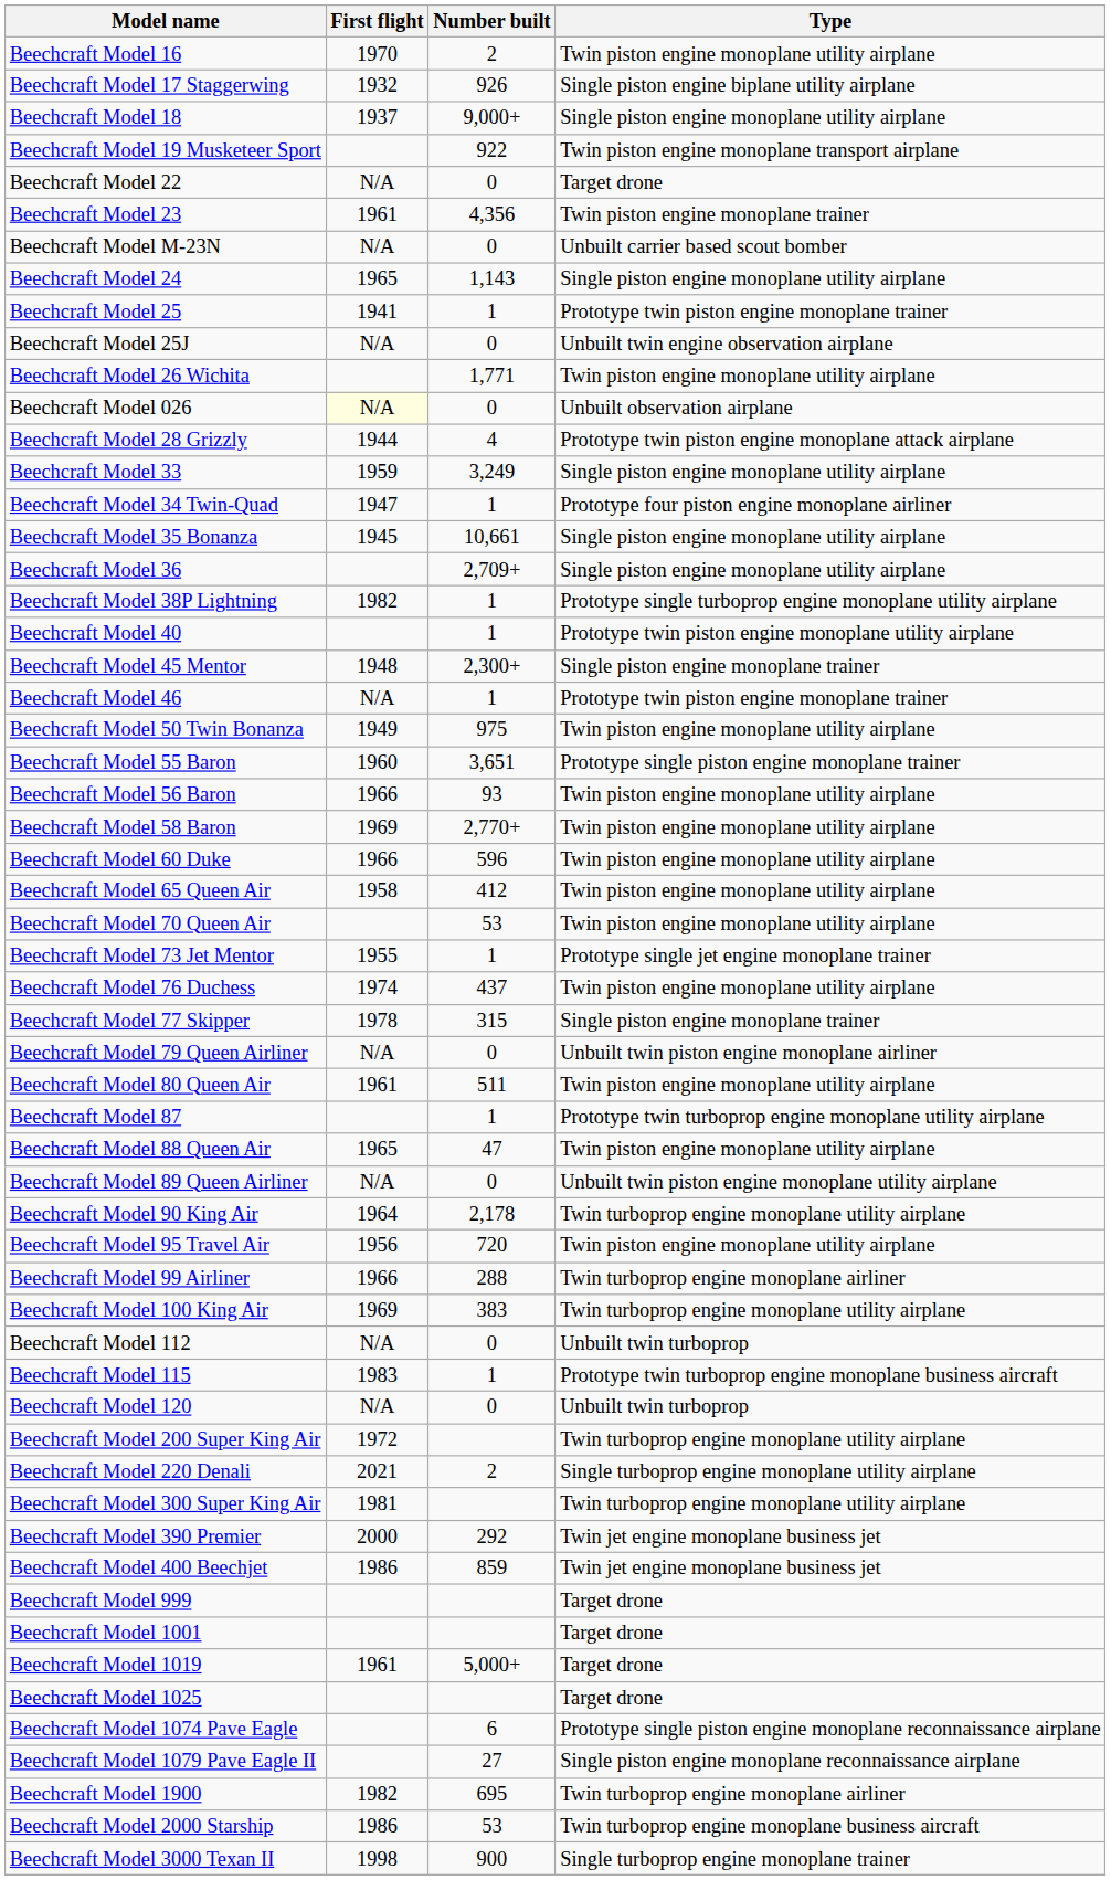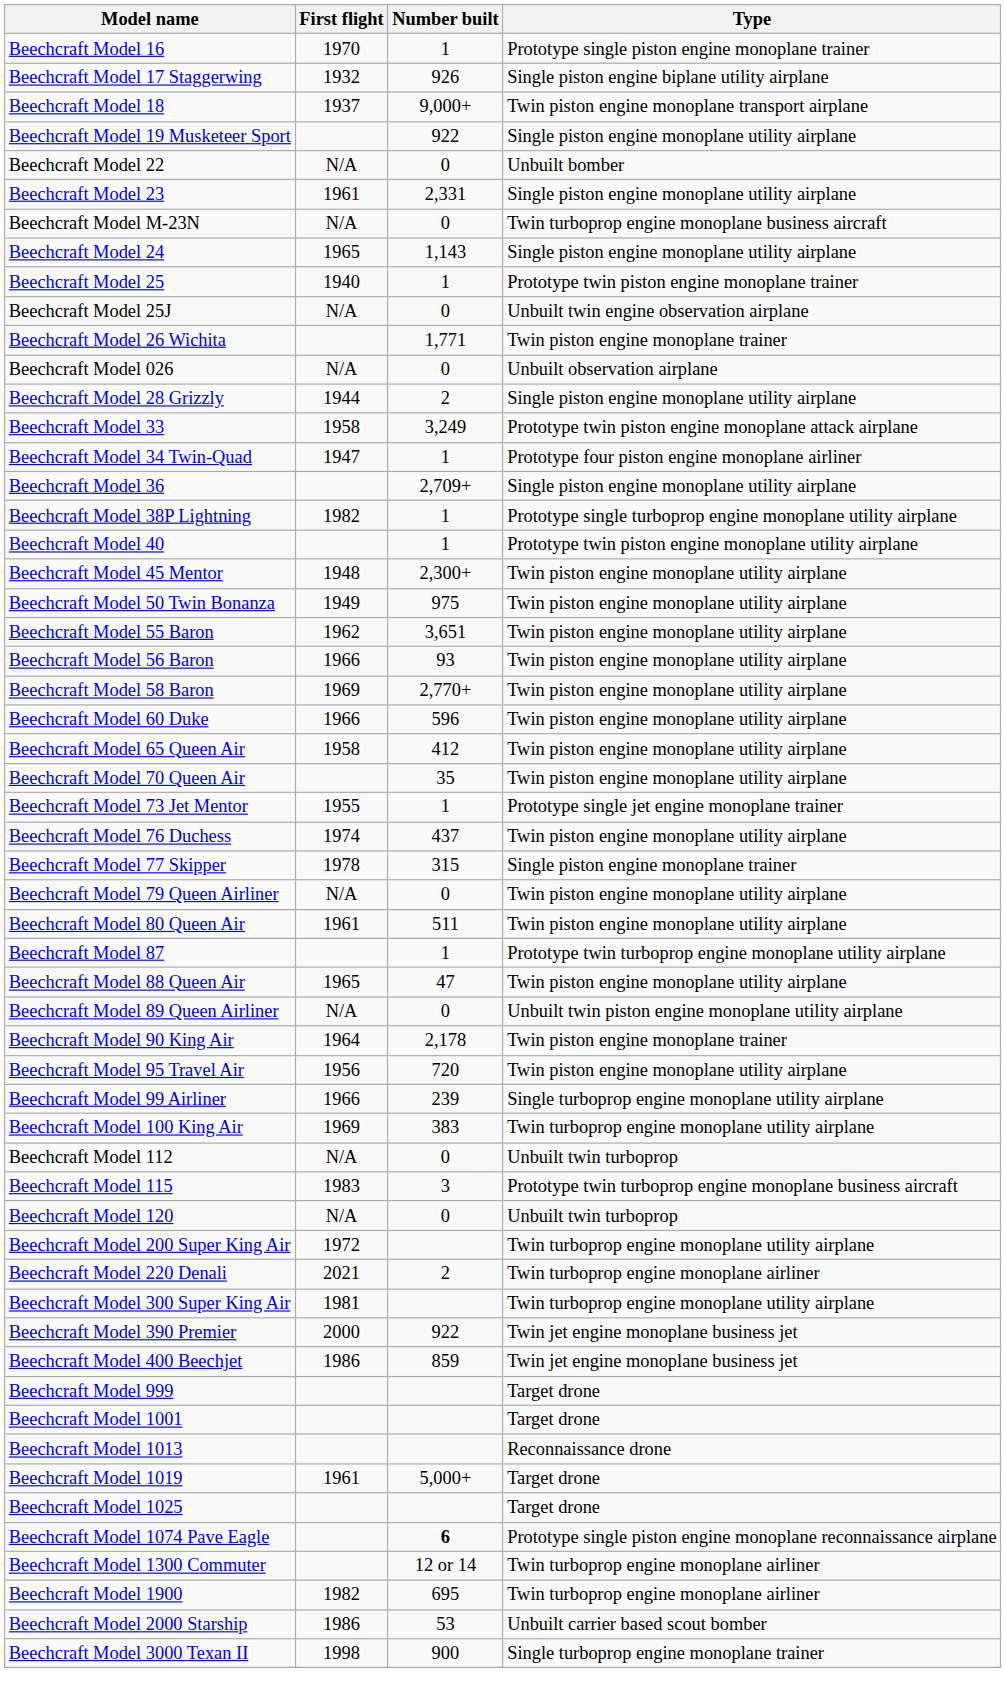 <table class="wikitable sortable">
 <tr>
 <th>Model name</th>
 <th>First flight</th>
 <th data-sort-type=number>Number built</th>
 <th>Type</th>
 </tr>
 <tr>
 <td align=left><a href='#'>Beechcraft Model 16</a></td>
 <td align=center>1970</td>
-<td align=center>2</td>
-<td align=left>Twin piston engine monoplane utility airplane</td>
+<td align=center>1</td>
+<td align=left>Prototype single piston engine monoplane trainer</td>
 </tr>
 <tr>
 <td align=left><a href='#'>Beechcraft Model 17 Staggerwing</a></td>
 <td align=center>1932</td>
 <td align=center>926</td>
 <td align=left>Single piston engine biplane utility airplane</td>
 </tr>
 <tr>
 <td align=left><a href='#'>Beechcraft Model 18</a></td>
 <td align=center>1937</td>
 <td align=center>9,000+</td>
-<td align=left>Single piston engine monoplane utility airplane</td>
+<td align=left>Twin piston engine monoplane transport airplane</td>
 </tr>
 <tr>
 <td align=left><a href='#'>Beechcraft Model 19 Musketeer Sport</a></td>
 <td align=center></td>
 <td align=center>922</td>
-<td align=left>Twin piston engine monoplane transport airplane</td>
+<td align=left>Single piston engine monoplane utility airplane</td>
 </tr>
 <tr>
 <td align=left>Beechcraft Model 22</td>
 <td align=center>N/A</td>
 <td align=center>0</td>
-<td align=left>Target drone</td>
+<td align=left>Unbuilt bomber</td>
 </tr>
 <tr>
 <td align=left><a href='#'>Beechcraft Model 23</a></td>
 <td align=center>1961</td>
-<td align=center>4,356</td>
-<td align=left>Twin piston engine monoplane trainer</td>
+<td align=center>2,331</td>
+<td align=left>Single piston engine monoplane utility airplane</td>
 </tr>
 <tr>
 <td align=left>Beechcraft Model M-23N</td>
 <td align=center>N/A</td>
 <td align=center>0</td>
-<td align=left>Unbuilt carrier based scout bomber</td>
+<td align=left>Twin turboprop engine monoplane business aircraft</td>
 </tr>
 <tr>
 <td align=left><a href='#'>Beechcraft Model 24</a></td>
 <td align=center>1965</td>
 <td align=center>1,143</td>
 <td align=left>Single piston engine monoplane utility airplane</td>
 </tr>
 <tr>
 <td align=left><a href='#'>Beechcraft Model 25</a></td>
-<td align=center>1941</td>
+<td align=center>1940</td>
 <td align=center>1</td>
 <td align=left>Prototype twin piston engine monoplane trainer</td>
 </tr>
 <tr>
 <td align=left>Beechcraft Model 25J</td>
 <td align=center>N/A</td>
 <td align=center>0</td>
 <td align=left>Unbuilt twin engine observation airplane</td>
 </tr>
 <tr>
 <td align=left><a href='#'>Beechcraft Model 26 Wichita</a></td>
 <td align=center></td>
 <td align=center>1,771</td>
-<td align=left>Twin piston engine monoplane utility airplane</td>
+<td align=left>Twin piston engine monoplane trainer</td>
 </tr>
 <tr>
 <td align=left>Beechcraft Model 026</td>
-<td align=center style="background: lightyellow;">N/A</td>
+<td align=center>N/A</td>
 <td align=center>0</td>
 <td align=left>Unbuilt observation airplane</td>
 </tr>
 <tr>
 <td align=left><a href='#'>Beechcraft Model 28 Grizzly</a></td>
 <td align=center>1944</td>
-<td align=center>4</td>
-<td align=left>Prototype twin piston engine monoplane attack airplane</td>
+<td align=center>2</td>
+<td align=left>Single piston engine monoplane utility airplane</td>
 </tr>
 <tr>
 <td align=left><a href='#'>Beechcraft Model 33</a></td>
-<td align=center>1959</td>
+<td align=center>1958</td>
 <td align=center>3,249</td>
-<td align=left>Single piston engine monoplane utility airplane</td>
+<td align=left>Prototype twin piston engine monoplane attack airplane</td>
 </tr>
 <tr>
 <td align=left><a href='#'>Beechcraft Model 34 Twin-Quad</a></td>
 <td align=center>1947</td>
 <td align=center>1</td>
 <td align=left>Prototype four piston engine monoplane airliner</td>
-</tr>
-<tr>
-<td align=left><a href='#'>Beechcraft Model 35 Bonanza</a></td>
-<td align=center>1945</td>
-<td align=center>10,661</td>
-<td align=left>Single piston engine monoplane utility airplane</td>
 </tr>
 <tr>
 <td align=left><a href='#'>Beechcraft Model 36</a></td>
 <td align=center></td>
 <td align=center>2,709+</td>
 <td align=left>Single piston engine monoplane utility airplane</td>
 </tr>
 <tr>
 <td align=left><a href='#'>Beechcraft Model 38P Lightning</a></td>
 <td align=center>1982</td>
 <td align=center>1</td>
 <td align=left>Prototype single turboprop engine monoplane utility airplane</td>
 </tr>
 <tr>
 <td align=left><a href='#'>Beechcraft Model 40</a></td>
 <td align=center></td>
 <td align=center>1</td>
 <td align=left>Prototype twin piston engine monoplane utility airplane</td>
 </tr>
 <tr>
 <td align=left><a href='#'>Beechcraft Model 45 Mentor</a></td>
 <td align=center>1948</td>
 <td align=center>2,300+</td>
-<td align=left>Single piston engine monoplane trainer</td>
-</tr>
-<tr>
-<td align=left><a href='#'>Beechcraft Model 46</a></td>
-<td align=center>N/A</td>
-<td align=center>1</td>
-<td align=left>Prototype twin piston engine monoplane trainer</td>
+<td align=left>Twin piston engine monoplane utility airplane</td>
 </tr>
 <tr>
 <td align=left><a href='#'>Beechcraft Model 50 Twin Bonanza</a></td>
 <td align=center>1949</td>
 <td align=center>975</td>
 <td align=left>Twin piston engine monoplane utility airplane</td>
 </tr>
 <tr>
 <td align=left><a href='#'>Beechcraft Model 55 Baron</a></td>
-<td align=center>1960</td>
+<td align=center>1962</td>
 <td align=center>3,651</td>
-<td align=left>Prototype single piston engine monoplane trainer</td>
+<td align=left>Twin piston engine monoplane utility airplane</td>
 </tr>
 <tr>
 <td align=left><a href='#'>Beechcraft Model 56 Baron</a></td>
 <td align=center>1966</td>
 <td align=center>93</td>
 <td align=left>Twin piston engine monoplane utility airplane</td>
 </tr>
 <tr>
 <td align=left><a href='#'>Beechcraft Model 58 Baron</a></td>
 <td align=center>1969</td>
 <td align=center>2,770+</td>
 <td align=left>Twin piston engine monoplane utility airplane</td>
 </tr>
 <tr>
 <td align=left><a href='#'>Beechcraft Model 60 Duke</a></td>
 <td align=center>1966</td>
 <td align=center>596</td>
 <td align=left>Twin piston engine monoplane utility airplane</td>
 </tr>
 <tr>
 <td align=left><a href='#'>Beechcraft Model 65 Queen Air</a></td>
 <td align=center>1958</td>
 <td align=center>412</td>
 <td align=left>Twin piston engine monoplane utility airplane</td>
 </tr>
 <tr>
 <td align=left><a href='#'>Beechcraft Model 70 Queen Air</a></td>
 <td align=center></td>
-<td align=center>53</td>
+<td align=center>35</td>
 <td align=left>Twin piston engine monoplane utility airplane</td>
 </tr>
 <tr>
 <td align=left><a href='#'>Beechcraft Model 73 Jet Mentor</a></td>
 <td align=center>1955</td>
 <td align=center>1</td>
 <td align=left>Prototype single jet engine monoplane trainer</td>
 </tr>
 <tr>
 <td align=left><a href='#'>Beechcraft Model 76 Duchess</a></td>
 <td align=center>1974</td>
 <td align=center>437</td>
 <td align=left>Twin piston engine monoplane utility airplane</td>
 </tr>
 <tr>
 <td align=left><a href='#'>Beechcraft Model 77 Skipper</a></td>
 <td align=center>1978</td>
 <td align=center>315</td>
 <td align=left>Single piston engine monoplane trainer</td>
 </tr>
 <tr>
 <td align=left><a href='#'>Beechcraft Model 79 Queen Airliner</a></td>
 <td align=center>N/A</td>
 <td align=center>0</td>
-<td align=left>Unbuilt twin piston engine monoplane airliner</td>
+<td align=left>Twin piston engine monoplane utility airplane</td>
 </tr>
 <tr>
 <td align=left><a href='#'>Beechcraft Model 80 Queen Air</a></td>
 <td align=center>1961</td>
 <td align=center>511</td>
 <td align=left>Twin piston engine monoplane utility airplane</td>
 </tr>
 <tr>
 <td align=left><a href='#'>Beechcraft Model 87</a></td>
 <td align=center></td>
 <td align=center>1</td>
 <td align=left>Prototype twin turboprop engine monoplane utility airplane</td>
 </tr>
 <tr>
 <td align=left><a href='#'>Beechcraft Model 88 Queen Air</a></td>
 <td align=center>1965</td>
 <td align=center>47</td>
 <td align=left>Twin piston engine monoplane utility airplane</td>
 </tr>
 <tr>
 <td align=left><a href='#'>Beechcraft Model 89 Queen Airliner</a></td>
 <td align=center>N/A</td>
 <td align=center>0</td>
 <td align=left>Unbuilt twin piston engine monoplane utility airplane</td>
 </tr>
 <tr>
 <td align=left><a href='#'>Beechcraft Model 90 King Air</a></td>
 <td align=center>1964</td>
 <td align=center>2,178</td>
-<td align=left>Twin turboprop engine monoplane utility airplane</td>
+<td align=left>Twin piston engine monoplane trainer</td>
 </tr>
 <tr>
 <td align=left><a href='#'>Beechcraft Model 95 Travel Air</a></td>
 <td align=center>1956</td>
 <td align=center>720</td>
 <td align=left>Twin piston engine monoplane utility airplane</td>
 </tr>
 <tr>
 <td align=left><a href='#'>Beechcraft Model 99 Airliner</a></td>
 <td align=center>1966</td>
-<td align=center>288</td>
-<td align=left>Twin turboprop engine monoplane airliner</td>
+<td align=center>239</td>
+<td align=left>Single turboprop engine monoplane utility airplane</td>
 </tr>
 <tr>
 <td align=left><a href='#'>Beechcraft Model 100 King Air</a></td>
 <td align=center>1969</td>
 <td align=center>383</td>
 <td align=left>Twin turboprop engine monoplane utility airplane</td>
 </tr>
 <tr>
 <td align=left>Beechcraft Model 112</td>
 <td align=center>N/A</td>
 <td align=center>0</td>
 <td align=left>Unbuilt twin turboprop</td>
 </tr>
 <tr>
 <td align=left><a href='#'>Beechcraft Model 115</a></td>
 <td align=center>1983</td>
-<td align=center>1</td>
+<td align=center>3</td>
 <td align=left>Prototype twin turboprop engine monoplane business aircraft</td>
 </tr>
 <tr>
 <td align=left><a href='#'>Beechcraft Model 120</a></td>
 <td align=center>N/A</td>
 <td align=center>0</td>
 <td align=left>Unbuilt twin turboprop</td>
 </tr>
 <tr>
 <td align=left><a href='#'>Beechcraft Model 200 Super King Air</a></td>
 <td align=center>1972</td>
 <td align=center></td>
 <td align=left>Twin turboprop engine monoplane utility airplane</td>
 </tr>
 <tr>
 <td align=left><a href='#'>Beechcraft Model 220 Denali</a></td>
 <td align=center>2021</td>
 <td align=center>2</td>
-<td align=left>Single turboprop engine monoplane utility airplane</td>
+<td align=left>Twin turboprop engine monoplane airliner</td>
 </tr>
 <tr>
 <td align=left><a href='#'>Beechcraft Model 300 Super King Air</a></td>
 <td align=center>1981</td>
 <td align=center></td>
 <td align=left>Twin turboprop engine monoplane utility airplane</td>
 </tr>
 <tr>
 <td align=left><a href='#'>Beechcraft Model 390 Premier</a></td>
 <td align=center>2000</td>
-<td align=center>292</td>
+<td align=center>922</td>
 <td align=left>Twin jet engine monoplane business jet</td>
 </tr>
 <tr>
 <td align=left><a href='#'>Beechcraft Model 400 Beechjet</a></td>
 <td align=center>1986</td>
 <td align=center>859</td>
 <td align=left>Twin jet engine monoplane business jet</td>
 </tr>
 <tr>
 <td align=left><a href='#'>Beechcraft Model 999</a></td>
 <td align=center></td>
 <td align=center></td>
 <td align=left>Target drone</td>
 </tr>
 <tr>
 <td align=left><a href='#'>Beechcraft Model 1001</a></td>
 <td align=center></td>
 <td align=center></td>
 <td align=left>Target drone</td>
 </tr>
 <tr>
+<td align=left><a href='#'>Beechcraft Model 1013</a></td>
+<td align=center></td>
+<td align=center></td>
+<td align=left>Reconnaissance drone</td>
+</tr>
+<tr>
 <td align=left><a href='#'>Beechcraft Model 1019</a></td>
 <td align=center>1961</td>
 <td align=center>5,000+</td>
 <td align=left>Target drone</td>
 </tr>
 <tr>
 <td align=left><a href='#'>Beechcraft Model 1025</a></td>
 <td align=center></td>
 <td align=center></td>
 <td align=left>Target drone</td>
 </tr>
 <tr>
 <td align=left><a href='#'>Beechcraft Model 1074 Pave Eagle</a></td>
 <td align=center></td>
-<td align=center>6</td>
+<td align=center><strong>6</strong></td>
 <td align=left>Prototype single piston engine monoplane reconnaissance airplane</td>
 </tr>
 <tr>
-<td align=left><a href='#'>Beechcraft Model 1079 Pave Eagle II</a></td>
+<td align=left><a href='#'>Beechcraft Model 1300 Commuter</a></td>
 <td align=center></td>
-<td align=center>27</td>
-<td align=left>Single piston engine monoplane reconnaissance airplane</td>
+<td align=center>12 or 14</td>
+<td align=left>Twin turboprop engine monoplane airliner</td>
 </tr>
 <tr>
 <td align=left><a href='#'>Beechcraft Model 1900</a></td>
 <td align=center>1982</td>
 <td align=center>695</td>
 <td align=left>Twin turboprop engine monoplane airliner</td>
 </tr>
 <tr>
 <td align=left><a href='#'>Beechcraft Model 2000 Starship</a></td>
 <td align=center>1986</td>
 <td align=center>53</td>
-<td align=left>Twin turboprop engine monoplane business aircraft</td>
+<td align=left>Unbuilt carrier based scout bomber</td>
 </tr>
 <tr>
 <td align=left><a href='#'>Beechcraft Model 3000 Texan II</a></td>
 <td align=center>1998</td>
 <td align=center>900</td>
 <td align=left>Single turboprop engine monoplane trainer</td>
 </tr>
 <tr>
 </tr>
 </table>
